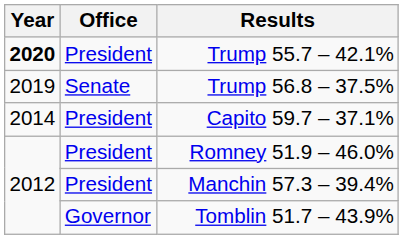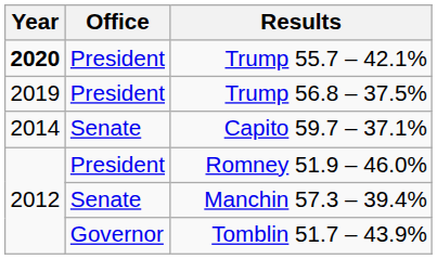 <table class=wikitable>
 <tr>
 <th width="30">Year</th>
 <th width="60">Office</th>
 <th width="180">Results</th>
 </tr>
 <tr>
 <td><strong>2020</strong></td>
 <td><a href='#'>President</a></td>
 <td align="right" ><a href='#'>Trump</a> 55.7 – 42.1%</td>
 </tr>
 <tr>
 <td>2019</td>
-<td><a href='#'>Senate</a></td>
+<td><a href='#'>President</a></td>
 <td align="right" ><a href='#'>Trump</a> 56.8 – 37.5%</td>
 </tr>
 <tr>
 <td rowspan="1">2014</td>
-<td><a href='#'>President</a></td>
+<td><a href='#'>Senate</a></td>
 <td align="right" ><a href='#'>Capito</a> 59.7 – 37.1%</td>
 </tr>
 <tr>
 <td rowspan="3">2012</td>
 <td><a href='#'>President</a></td>
 <td align="right" ><a href='#'>Romney</a> 51.9 – 46.0%</td>
 </tr>
 <tr>
-<td><a href='#'>President</a></td>
+<td><a href='#'>Senate</a></td>
 <td align="right" ><a href='#'>Manchin</a> 57.3 – 39.4%</td>
 </tr>
 <tr>
 <td><a href='#'>Governor</a></td>
 <td align="right" ><a href='#'>Tomblin</a> 51.7 – 43.9%</td>
 </tr>
 </table>
